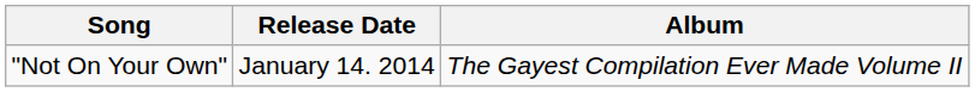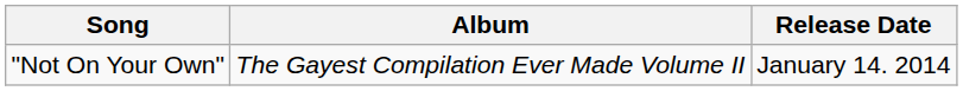 <table class="wikitable">
 <tr>
 <th>Song</th>
+<th>Album</th>
 <th>Release Date</th>
-<th>Album</th>
 </tr>
 <tr>
 <td>"Not On Your Own"</td>
+<td><em>The Gayest Compilation Ever Made Volume II</em></td>
 <td>January 14. 2014</td>
-<td><em>The Gayest Compilation Ever Made Volume II</em></td>
 </tr>
 </table>
